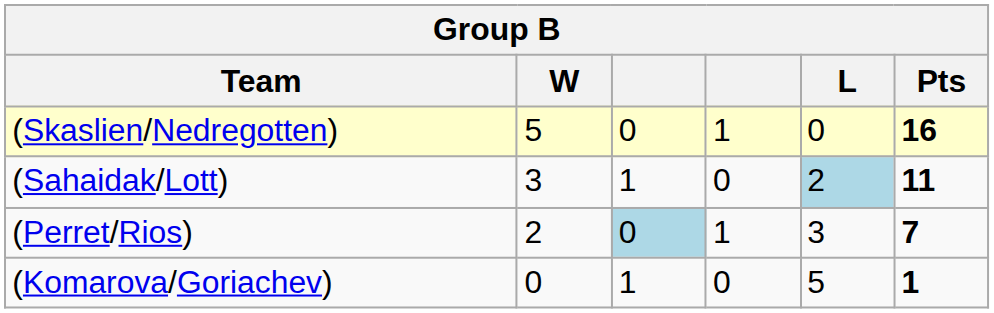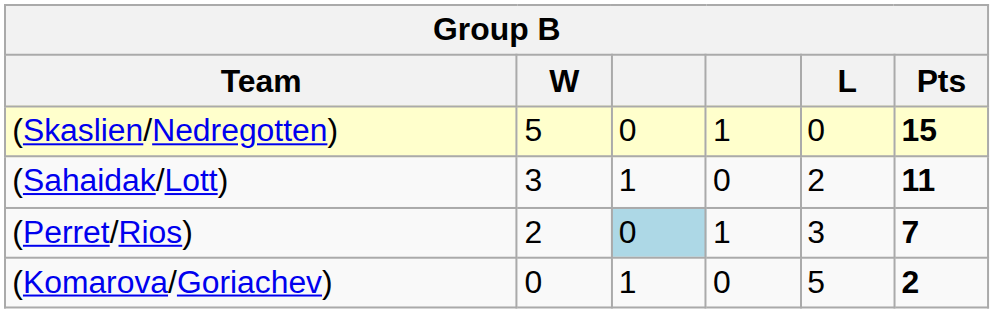 <table class=wikitable>
 <tr>
 <th colspan=7>Group B</th>
 </tr>
 <tr>
 <th width=250>Team</th>
 <th width=40>W</th>
 <th width=40></th>
 <th width=40></th>
 <th width=40>L</th>
 <th width=40>Pts</th>
 </tr>
 <tr bgcolor=#ffffcc>
 <td> (<a href='#'>Skaslien</a>/<a href='#'>Nedregotten</a>)</td>
 <td>5</td>
 <td>0</td>
 <td>1</td>
 <td>0</td>
-<td><strong>16</strong></td>
+<td><strong>15</strong></td>
 </tr>
 <tr>
 <td> (<a href='#'>Sahaidak</a>/<a href='#'>Lott</a>)</td>
 <td>3</td>
 <td>1</td>
 <td>0</td>
-<td style="background: lightblue;">2</td>
+<td>2</td>
 <td><strong>11</strong></td>
 </tr>
 <tr>
 <td> (<a href='#'>Perret</a>/<a href='#'>Rios</a>)</td>
 <td>2</td>
 <td style="background: lightblue;">0</td>
 <td>1</td>
 <td>3</td>
 <td><strong>7</strong></td>
 </tr>
 <tr>
 <td> (<a href='#'>Komarova</a>/<a href='#'>Goriachev</a>)</td>
 <td>0</td>
 <td>1</td>
 <td>0</td>
 <td>5</td>
-<td><strong>1</strong></td>
+<td><strong>2</strong></td>
 </tr>
 </table>
